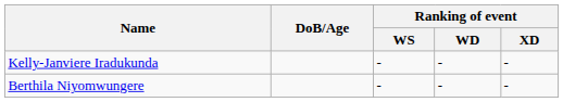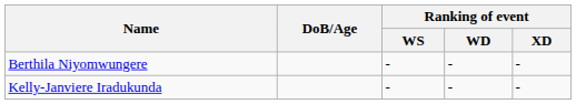 <table class="wikitable" style="width:600px; font-size:95%;">
 <tr>
 <th rowspan="2" align="left">Name</th>
 <th rowspan="2" align="left">DoB/Age</th>
 <th colspan="3" align="center">Ranking of event</th>
 </tr>
 <tr>
 <th align="center">WS</th>
 <th>WD</th>
 <th align="center">XD</th>
 </tr>
 <tr>
+<td><a href='#'>Berthila Niyomwungere</a></td>
+<td></td>
+<td>-</td>
+<td>-</td>
+<td>-</td>
+</tr>
+<tr>
 <td><a href='#'>Kelly-Janviere Iradukunda</a></td>
 <td></td>
 <td>-</td>
 <td>-</td>
 <td>-</td>
 </tr>
-<tr>
-<td><a href='#'>Berthila Niyomwungere</a></td>
-<td></td>
-<td>-</td>
-<td>-</td>
-<td>-</td>
-</tr>
 </table>
